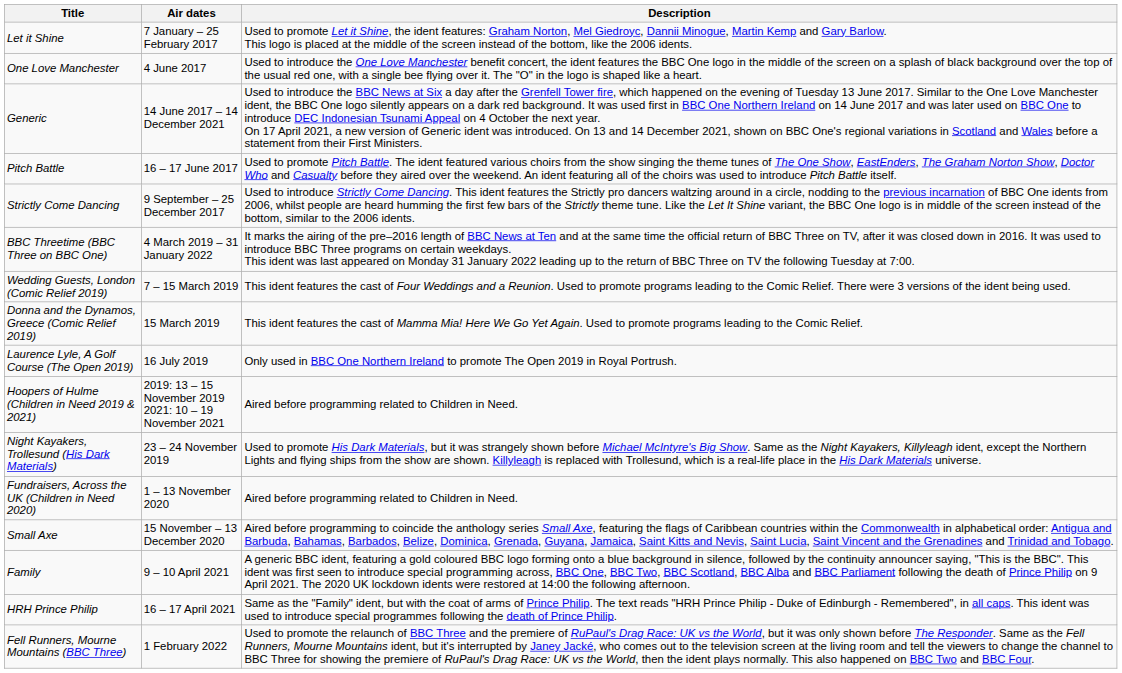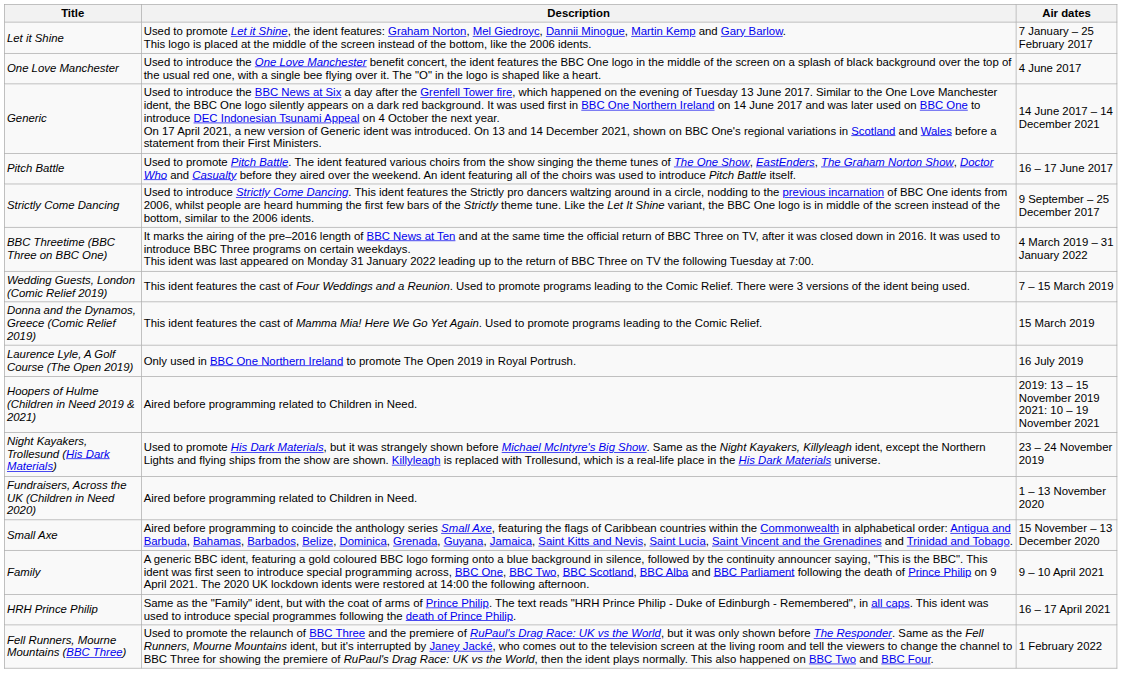 <table class="wikitable">
 <tr>
 <th>Title</th>
+<th>Description</th>
 <th>Air dates</th>
-<th>Description</th>
 </tr>
 <tr>
 <td><em>Let it Shine</em></td>
+<td>Used to promote <em><a href='#'>Let it Shine</a></em>, the ident features: <a href='#'>Graham Norton</a>, <a href='#'>Mel Giedroyc</a>, <a href='#'>Dannii Minogue</a>, <a href='#'>Martin Kemp</a> and <a href='#'>Gary Barlow</a>.<br>This logo is placed at the middle of the screen instead of the bottom, like the 2006 idents.</td>
 <td>7 January – 25 February 2017</td>
-<td>Used to promote <em><a href='#'>Let it Shine</a></em>, the ident features: <a href='#'>Graham Norton</a>, <a href='#'>Mel Giedroyc</a>, <a href='#'>Dannii Minogue</a>, <a href='#'>Martin Kemp</a> and <a href='#'>Gary Barlow</a>.<br>This logo is placed at the middle of the screen instead of the bottom, like the 2006 idents.</td>
 </tr>
 <tr>
 <td><em>One Love Manchester</em></td>
+<td>Used to introduce the <em><a href='#'>One Love Manchester</a></em> benefit concert, the ident features the BBC One logo in the middle of the screen on a splash of black background over the top of the usual red one, with a single bee flying over it. The "O" in the logo is shaped like a heart.</td>
 <td>4 June 2017</td>
-<td>Used to introduce the <em><a href='#'>One Love Manchester</a></em> benefit concert, the ident features the BBC One logo in the middle of the screen on a splash of black background over the top of the usual red one, with a single bee flying over it. The "O" in the logo is shaped like a heart.</td>
 </tr>
 <tr>
 <td><em>Generic</em></td>
+<td>Used to introduce the <a href='#'>BBC News at Six</a> a day after the <a href='#'>Grenfell Tower fire</a>, which happened on the evening of Tuesday 13 June 2017. Similar to the One Love Manchester ident, the BBC One logo silently appears on a dark red background. It was used first in <a href='#'>BBC One Northern Ireland</a> on 14 June 2017 and was later used on <a href='#'>BBC One</a> to introduce <a href='#'>DEC Indonesian Tsunami Appeal</a> on 4 October the next year.<br>On 17 April 2021, a new version of Generic ident was introduced. On 13 and 14 December 2021, shown on BBC One's regional variations in <a href='#'>Scotland</a> and <a href='#'>Wales</a> before a statement from their First Ministers.</td>
 <td>14 June 2017 – 14 December 2021</td>
-<td>Used to introduce the <a href='#'>BBC News at Six</a> a day after the <a href='#'>Grenfell Tower fire</a>, which happened on the evening of Tuesday 13 June 2017. Similar to the One Love Manchester ident, the BBC One logo silently appears on a dark red background. It was used first in <a href='#'>BBC One Northern Ireland</a> on 14 June 2017 and was later used on <a href='#'>BBC One</a> to introduce <a href='#'>DEC Indonesian Tsunami Appeal</a> on 4 October the next year.<br>On 17 April 2021, a new version of Generic ident was introduced. On 13 and 14 December 2021, shown on BBC One's regional variations in <a href='#'>Scotland</a> and <a href='#'>Wales</a> before a statement from their First Ministers.</td>
 </tr>
 <tr>
 <td><em>Pitch Battle</em></td>
+<td>Used to promote <em><a href='#'>Pitch Battle</a></em>. The ident featured various choirs from the show singing the theme tunes of <em><a href='#'>The One Show</a></em>, <em><a href='#'>EastEnders</a></em>, <em><a href='#'>The Graham Norton Show</a></em>, <em><a href='#'>Doctor Who</a></em> and <em><a href='#'>Casualty</a></em> before they aired over the weekend. An ident featuring all of the choirs was used to introduce <em>Pitch Battle</em> itself.</td>
 <td>16 – 17 June 2017</td>
-<td>Used to promote <em><a href='#'>Pitch Battle</a></em>. The ident featured various choirs from the show singing the theme tunes of <em><a href='#'>The One Show</a></em>, <em><a href='#'>EastEnders</a></em>, <em><a href='#'>The Graham Norton Show</a></em>, <em><a href='#'>Doctor Who</a></em> and <em><a href='#'>Casualty</a></em> before they aired over the weekend. An ident featuring all of the choirs was used to introduce <em>Pitch Battle</em> itself.</td>
 </tr>
 <tr>
 <td><em>Strictly Come Dancing</em></td>
+<td>Used to introduce <em><a href='#'>Strictly Come Dancing</a></em>. This ident features the Strictly pro dancers waltzing around in a circle, nodding to the <a href='#'>previous incarnation</a> of BBC One idents from 2006, whilst people are heard humming the first few bars of the <em>Strictly</em> theme tune. Like the <em>Let It Shine</em> variant, the BBC One logo is in middle of the screen instead of the bottom, similar to the 2006 idents.</td>
 <td>9 September – 25 December 2017</td>
-<td>Used to introduce <em><a href='#'>Strictly Come Dancing</a></em>. This ident features the Strictly pro dancers waltzing around in a circle, nodding to the <a href='#'>previous incarnation</a> of BBC One idents from 2006, whilst people are heard humming the first few bars of the <em>Strictly</em> theme tune. Like the <em>Let It Shine</em> variant, the BBC One logo is in middle of the screen instead of the bottom, similar to the 2006 idents.</td>
 </tr>
 <tr>
 <td><em>BBC Threetime (BBC Three on BBC One)</em></td>
+<td>It marks the airing of the pre–2016 length of <a href='#'>BBC News at Ten</a> and at the same time the official return of BBC Three on TV, after it was closed down in 2016. It was used to introduce BBC Three programs on certain weekdays.<br>This ident was last appeared on Monday 31 January 2022 leading up to the return of BBC Three on TV the following Tuesday at 7:00.</td>
 <td>4 March 2019 – 31 January 2022</td>
-<td>It marks the airing of the pre–2016 length of <a href='#'>BBC News at Ten</a> and at the same time the official return of BBC Three on TV, after it was closed down in 2016. It was used to introduce BBC Three programs on certain weekdays.<br>This ident was last appeared on Monday 31 January 2022 leading up to the return of BBC Three on TV the following Tuesday at 7:00.</td>
 </tr>
 <tr>
 <td><em>Wedding Guests, London (Comic Relief 2019)</em></td>
+<td>This ident features the cast of <em>Four Weddings and a Reunion</em>. Used to promote programs leading to the Comic Relief. There were 3 versions of the ident being used.</td>
 <td>7 – 15 March 2019</td>
-<td>This ident features the cast of <em>Four Weddings and a Reunion</em>. Used to promote programs leading to the Comic Relief. There were 3 versions of the ident being used.</td>
 </tr>
 <tr>
 <td><em>Donna and the Dynamos, Greece (Comic Relief 2019)</em></td>
+<td>This ident features the cast of <em>Mamma Mia! Here We Go Yet Again</em>. Used to promote programs leading to the Comic Relief.</td>
 <td>15 March 2019</td>
-<td>This ident features the cast of <em>Mamma Mia! Here We Go Yet Again</em>. Used to promote programs leading to the Comic Relief.</td>
 </tr>
 <tr>
 <td><em>Laurence Lyle, A Golf Course (The Open 2019)</em></td>
+<td>Only used in <a href='#'>BBC One Northern Ireland</a>  to promote The Open 2019 in Royal Portrush.</td>
 <td>16 July 2019</td>
-<td>Only used in <a href='#'>BBC One Northern Ireland</a>  to promote The Open 2019 in Royal Portrush.</td>
 </tr>
 <tr>
 <td><em>Hoopers of Hulme (Children in Need 2019 & 2021)</em></td>
+<td>Aired before programming related to Children in Need.</td>
 <td>2019: 13 – 15 November 2019<br>2021: 10 – 19 November 2021</td>
-<td>Aired before programming related to Children in Need.</td>
 </tr>
 <tr>
 <td><em>Night Kayakers, Trollesund (<a href='#'>His Dark Materials</a>)</em></td>
+<td>Used to promote <em><a href='#'>His Dark Materials</a></em>, but it was strangely shown before <em><a href='#'>Michael McIntyre's Big Show</a></em>. Same as the <em>Night Kayakers, Killyleagh</em> ident, except the Northern Lights and flying ships from the show are shown. <a href='#'>Killyleagh</a> is replaced with Trollesund, which is a real-life place in the <em><a href='#'>His Dark Materials</a></em> universe.</td>
 <td>23 – 24 November 2019</td>
-<td>Used to promote <em><a href='#'>His Dark Materials</a></em>, but it was strangely shown before <em><a href='#'>Michael McIntyre's Big Show</a></em>. Same as the <em>Night Kayakers, Killyleagh</em> ident, except the Northern Lights and flying ships from the show are shown. <a href='#'>Killyleagh</a> is replaced with Trollesund, which is a real-life place in the <em><a href='#'>His Dark Materials</a></em> universe.</td>
 </tr>
 <tr>
 <td><em>Fundraisers, Across the UK (Children in Need 2020)</em></td>
+<td>Aired before programming related to Children in Need.</td>
 <td>1 – 13 November 2020</td>
-<td>Aired before programming related to Children in Need.</td>
 </tr>
 <tr>
 <td><em>Small Axe</em></td>
+<td>Aired before programming to coincide the anthology series <em><a href='#'>Small Axe</a></em>, featuring the flags of Caribbean countries within the <a href='#'>Commonwealth</a> in alphabetical order: <a href='#'>Antigua and Barbuda</a>, <a href='#'>Bahamas</a>, <a href='#'>Barbados</a>, <a href='#'>Belize</a>, <a href='#'>Dominica</a>, <a href='#'>Grenada</a>, <a href='#'>Guyana</a>, <a href='#'>Jamaica</a>, <a href='#'>Saint Kitts and Nevis</a>, <a href='#'>Saint Lucia</a>, <a href='#'>Saint Vincent and the Grenadines</a> and <a href='#'>Trinidad and Tobago</a>.</td>
 <td>15 November – 13 December 2020</td>
-<td>Aired before programming to coincide the anthology series <em><a href='#'>Small Axe</a></em>, featuring the flags of Caribbean countries within the <a href='#'>Commonwealth</a> in alphabetical order: <a href='#'>Antigua and Barbuda</a>, <a href='#'>Bahamas</a>, <a href='#'>Barbados</a>, <a href='#'>Belize</a>, <a href='#'>Dominica</a>, <a href='#'>Grenada</a>, <a href='#'>Guyana</a>, <a href='#'>Jamaica</a>, <a href='#'>Saint Kitts and Nevis</a>, <a href='#'>Saint Lucia</a>, <a href='#'>Saint Vincent and the Grenadines</a> and <a href='#'>Trinidad and Tobago</a>.</td>
 </tr>
 <tr>
 <td><em>Family</em></td>
+<td>A generic BBC ident, featuring a gold coloured BBC logo forming onto a blue background in silence, followed by the continuity announcer saying, "This is the BBC". This ident was first seen to introduce special programming across, <a href='#'>BBC One</a>, <a href='#'>BBC Two</a>, <a href='#'>BBC Scotland</a>, <a href='#'>BBC Alba</a> and <a href='#'>BBC Parliament</a> following the death of <a href='#'>Prince Philip</a> on 9 April 2021. The 2020 UK lockdown idents were restored at 14:00 the following afternoon.</td>
 <td>9 – 10 April 2021</td>
-<td>A generic BBC ident, featuring a gold coloured BBC logo forming onto a blue background in silence, followed by the continuity announcer saying, "This is the BBC". This ident was first seen to introduce special programming across, <a href='#'>BBC One</a>, <a href='#'>BBC Two</a>, <a href='#'>BBC Scotland</a>, <a href='#'>BBC Alba</a> and <a href='#'>BBC Parliament</a> following the death of <a href='#'>Prince Philip</a> on 9 April 2021. The 2020 UK lockdown idents were restored at 14:00 the following afternoon.</td>
 </tr>
 <tr>
 <td><em>HRH Prince Philip</em></td>
+<td>Same as the "Family" ident, but with the coat of arms of <a href='#'>Prince Philip</a>. The text reads "HRH Prince Philip - Duke of Edinburgh - Remembered", in <a href='#'>all caps</a>. This ident was used to introduce special programmes following the <a href='#'>death of Prince Philip</a>.</td>
 <td>16 – 17 April 2021</td>
-<td>Same as the "Family" ident, but with the coat of arms of <a href='#'>Prince Philip</a>. The text reads "HRH Prince Philip - Duke of Edinburgh - Remembered", in <a href='#'>all caps</a>. This ident was used to introduce special programmes following the <a href='#'>death of Prince Philip</a>.</td>
 </tr>
 <tr>
 <td><em>Fell Runners, Mourne Mountains (<a href='#'>BBC Three</a>)</em></td>
+<td>Used to promote the relaunch of <a href='#'>BBC Three</a> and the premiere of <em><a href='#'>RuPaul's Drag Race: UK vs the World</a></em>, but it was only shown before <em><a href='#'>The Responder</a></em>. Same as the <em>Fell Runners, Mourne Mountains</em> ident, but it's interrupted by <a href='#'>Janey Jacké</a>, who comes out to the television screen at the living room and tell the viewers to change the channel to BBC Three for showing the premiere of <em>RuPaul's Drag Race: UK vs the World</em>, then the ident plays normally. This also happened on <a href='#'>BBC Two</a> and <a href='#'>BBC Four</a>.</td>
 <td>1 February 2022</td>
-<td>Used to promote the relaunch of <a href='#'>BBC Three</a> and the premiere of <em><a href='#'>RuPaul's Drag Race: UK vs the World</a></em>, but it was only shown before <em><a href='#'>The Responder</a></em>. Same as the <em>Fell Runners, Mourne Mountains</em> ident, but it's interrupted by <a href='#'>Janey Jacké</a>, who comes out to the television screen at the living room and tell the viewers to change the channel to BBC Three for showing the premiere of <em>RuPaul's Drag Race: UK vs the World</em>, then the ident plays normally. This also happened on <a href='#'>BBC Two</a> and <a href='#'>BBC Four</a>.</td>
 </tr>
 </table>
